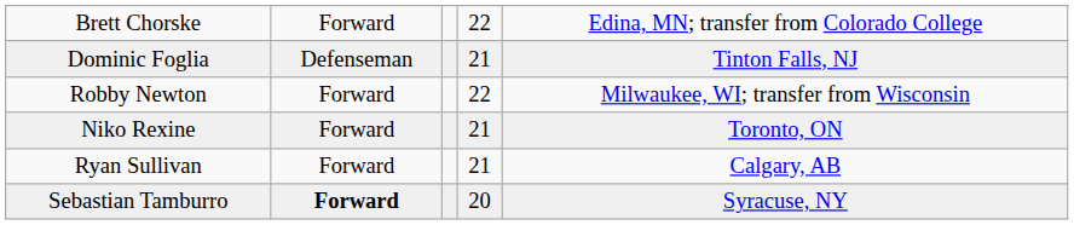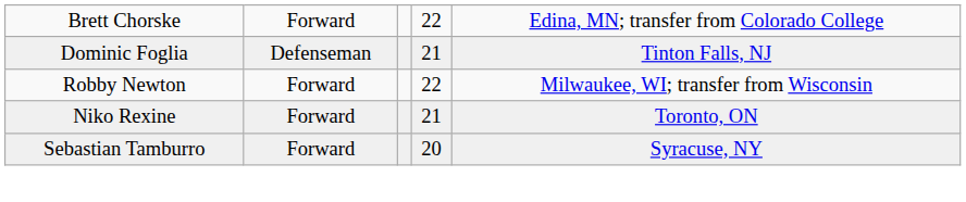 <table class="wikitable" width="60%">
 <tr align="center" bgcolor="">
 <td>Brett Chorske</td>
 <td>Forward</td>
 <td></td>
 <td>22</td>
 <td><a href='#'>Edina, MN</a>; transfer from <a href='#'>Colorado College</a></td>
 </tr>
 <tr align="center" bgcolor="f0f0f0">
 <td>Dominic Foglia</td>
 <td>Defenseman</td>
 <td></td>
 <td>21</td>
 <td><a href='#'>Tinton Falls, NJ</a></td>
 </tr>
 <tr align="center" bgcolor="">
 <td>Robby Newton</td>
 <td>Forward</td>
 <td></td>
 <td>22</td>
 <td><a href='#'>Milwaukee, WI</a>; transfer from <a href='#'>Wisconsin</a></td>
 </tr>
 <tr align="center" bgcolor="f0f0f0">
 <td>Niko Rexine</td>
 <td>Forward</td>
 <td></td>
 <td>21</td>
 <td><a href='#'>Toronto, ON</a></td>
 </tr>
-<tr align="center" bgcolor="">
-<td>Ryan Sullivan</td>
-<td>Forward</td>
-<td></td>
-<td>21</td>
-<td><a href='#'>Calgary, AB</a></td>
-</tr>
 <tr align="center" bgcolor="f0f0f0">
 <td>Sebastian Tamburro</td>
-<td><strong>Forward</strong></td>
+<td>Forward</td>
 <td></td>
 <td>20</td>
 <td><a href='#'>Syracuse, NY</a></td>
 </tr>
 </table>
